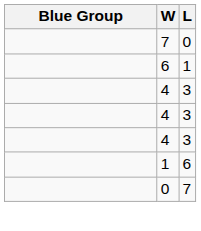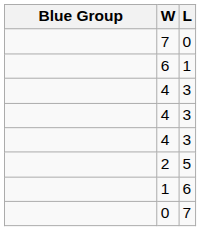 <table class="wikitable">
 <tr>
 <th width=150>Blue Group</th>
 <th>W</th>
 <th>L</th>
 </tr>
 <tr>
 <td></td>
 <td>7</td>
 <td>0</td>
 </tr>
 <tr>
 <td></td>
 <td>6</td>
 <td>1</td>
 </tr>
 <tr>
 <td></td>
 <td>4</td>
 <td>3</td>
 </tr>
 <tr>
 <td></td>
 <td>4</td>
 <td>3</td>
 </tr>
 <tr>
 <td></td>
 <td>4</td>
 <td>3</td>
 </tr>
 <tr>
 <td></td>
+<td>2</td>
+<td>5</td>
+</tr>
+<tr>
+<td></td>
 <td>1</td>
 <td>6</td>
 </tr>
 <tr>
 <td></td>
 <td>0</td>
 <td>7</td>
 </tr>
 </table>
